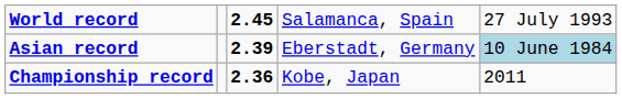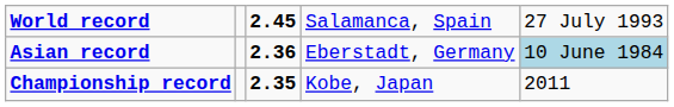 <table class="wikitable">
 <tr>
 <td><strong><a href='#'>World record</a></strong></td>
 <td></td>
 <td><strong>2.45</strong></td>
 <td><a href='#'>Salamanca</a>, <a href='#'>Spain</a></td>
 <td>27 July 1993</td>
 </tr>
 <tr>
 <td><strong><a href='#'>Asian record</a></strong></td>
 <td></td>
-<td><strong>2.39</strong></td>
+<td><strong>2.36</strong></td>
 <td><a href='#'>Eberstadt</a>, <a href='#'>Germany</a></td>
 <td style="background: lightblue;">10 June 1984</td>
 </tr>
 <tr>
 <td><strong><a href='#'>Championship record</a></strong></td>
 <td></td>
-<td><strong>2.36</strong></td>
+<td><strong>2.35</strong></td>
 <td><a href='#'>Kobe</a>, <a href='#'>Japan</a></td>
 <td>2011</td>
 </tr>
 </table>
